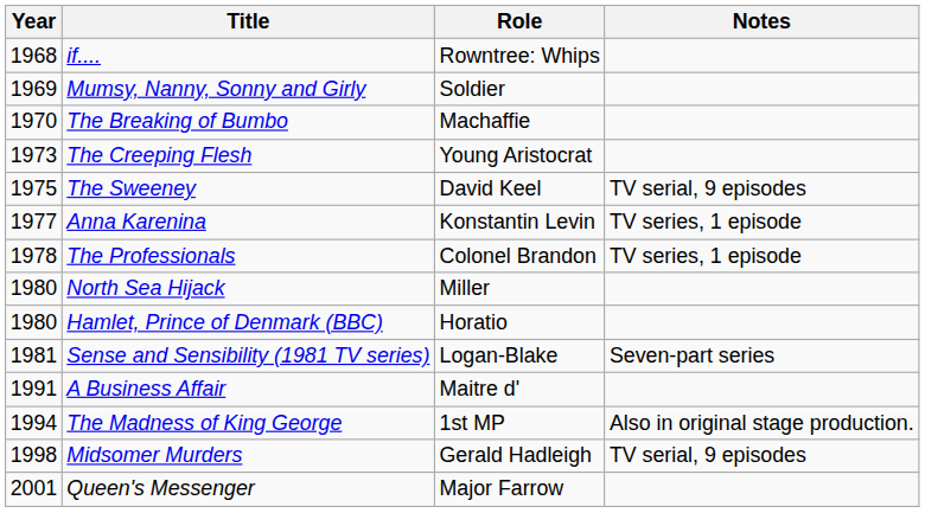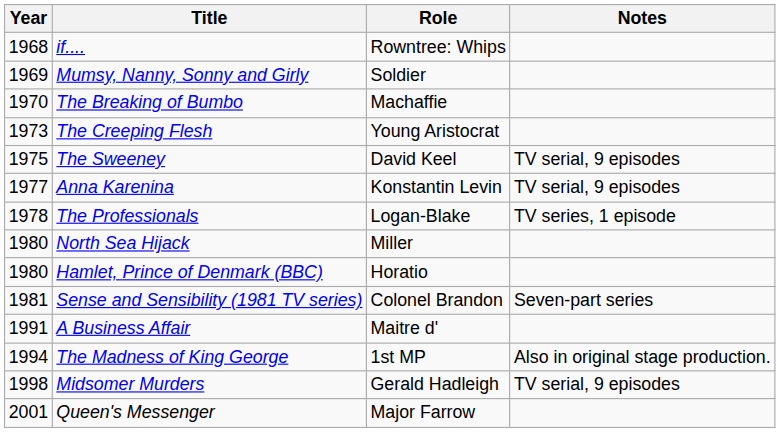 <table class="wikitable">
 <tr>
 <th>Year</th>
 <th>Title</th>
 <th>Role</th>
 <th>Notes</th>
 </tr>
 <tr>
 <td>1968</td>
 <td><em><a href='#'>if....</a></em></td>
 <td>Rowntree: Whips</td>
 <td></td>
 </tr>
 <tr>
 <td>1969</td>
 <td><em><a href='#'>Mumsy, Nanny, Sonny and Girly</a></em></td>
 <td>Soldier</td>
 <td></td>
 </tr>
 <tr>
 <td>1970</td>
 <td><em><a href='#'>The Breaking of Bumbo</a></em></td>
 <td>Machaffie</td>
 <td></td>
 </tr>
 <tr>
 <td>1973</td>
 <td><em><a href='#'>The Creeping Flesh</a></em></td>
 <td>Young Aristocrat</td>
 <td></td>
 </tr>
 <tr>
 <td>1975</td>
 <td><em><a href='#'>The Sweeney</a></em></td>
 <td>David Keel</td>
 <td>TV serial, 9 episodes</td>
 </tr>
 <tr>
 <td>1977</td>
 <td><em><a href='#'>Anna Karenina</a></em></td>
 <td>Konstantin Levin</td>
-<td>TV series, 1 episode</td>
+<td>TV serial, 9 episodes</td>
 </tr>
 <tr>
 <td>1978</td>
 <td><em><a href='#'>The Professionals</a></em></td>
-<td>Colonel  Brandon</td>
+<td>Logan-Blake</td>
 <td>TV series, 1 episode</td>
 </tr>
 <tr>
 <td>1980</td>
 <td><em><a href='#'>North Sea Hijack</a></em></td>
 <td>Miller</td>
 <td></td>
 </tr>
 <tr>
 <td>1980</td>
 <td><em><a href='#'>Hamlet, Prince of Denmark (BBC)</a></em></td>
 <td>Horatio</td>
 <td></td>
 </tr>
 <tr>
 <td>1981</td>
 <td><em><a href='#'>Sense and Sensibility (1981 TV series)</a></em></td>
-<td>Logan-Blake</td>
+<td>Colonel  Brandon</td>
 <td>Seven-part series</td>
 </tr>
 <tr>
 <td>1991</td>
 <td><em><a href='#'>A Business Affair</a></em></td>
 <td>Maitre d'</td>
 <td></td>
 </tr>
 <tr>
 <td>1994</td>
 <td><em><a href='#'>The Madness of King George</a></em></td>
 <td>1st MP</td>
 <td>Also in original stage production.</td>
 </tr>
 <tr>
 <td>1998</td>
 <td><em><a href='#'>Midsomer Murders</a></em></td>
 <td>Gerald Hadleigh</td>
 <td>TV serial, 9 episodes</td>
 </tr>
 <tr>
 <td>2001</td>
 <td><em>Queen's Messenger</em></td>
 <td>Major Farrow</td>
 <td></td>
 </tr>
 </table>
